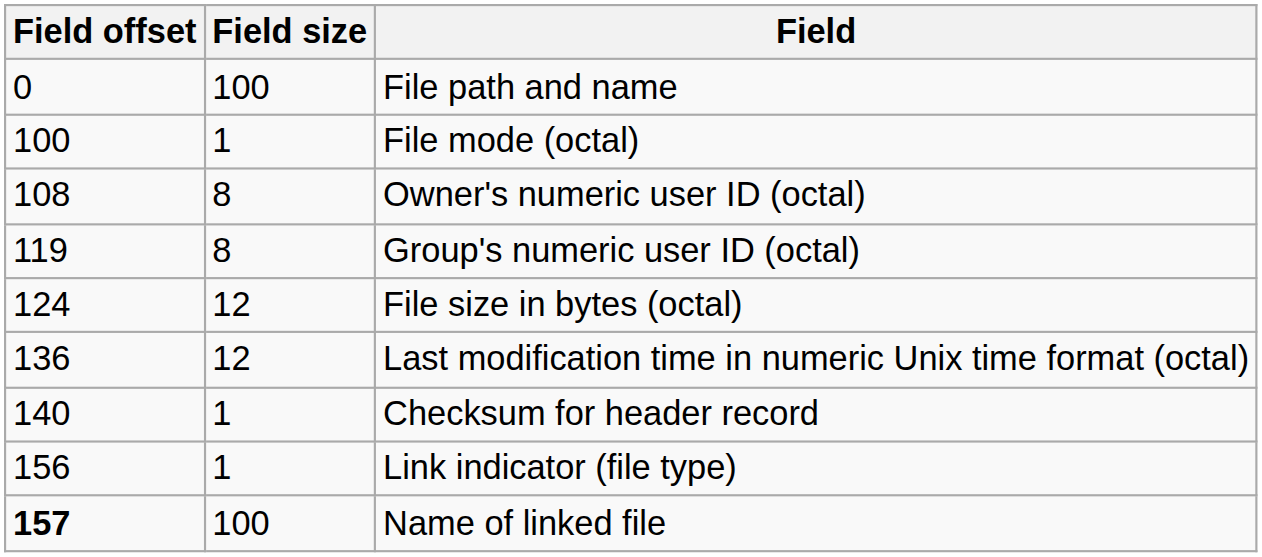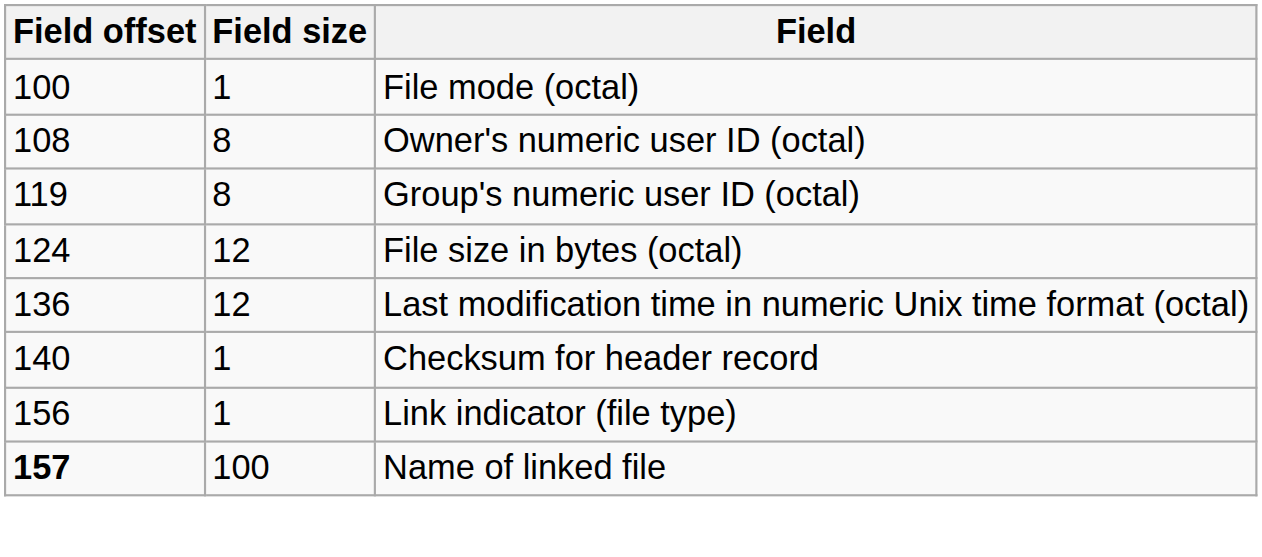 <table class="wikitable">
 <tr>
 <th>Field offset</th>
 <th>Field size</th>
 <th>Field</th>
-</tr>
-<tr>
-<td>0</td>
-<td>100</td>
-<td>File path and name</td>
 </tr>
 <tr>
 <td>100</td>
 <td>1</td>
 <td>File mode (octal)</td>
 </tr>
 <tr>
 <td>108</td>
 <td>8</td>
 <td>Owner's numeric user ID (octal)</td>
 </tr>
 <tr>
 <td>119</td>
 <td>8</td>
 <td>Group's numeric user ID (octal)</td>
 </tr>
 <tr>
 <td>124</td>
 <td>12</td>
 <td>File size in bytes (octal)</td>
 </tr>
 <tr>
 <td>136</td>
 <td>12</td>
 <td>Last modification time in numeric Unix time format (octal)</td>
 </tr>
 <tr>
 <td>140</td>
 <td>1</td>
 <td>Checksum for header record</td>
 </tr>
 <tr>
 <td>156</td>
 <td>1</td>
 <td>Link indicator (file type)</td>
 </tr>
 <tr>
 <td><strong>157</strong></td>
 <td>100</td>
 <td>Name of linked file</td>
 </tr>
 </table>
